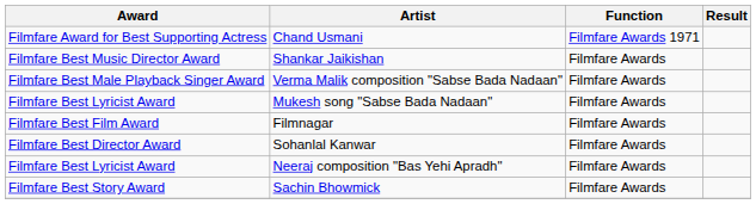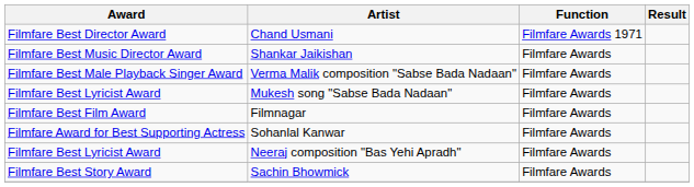 <table class="wikitable sortable">
 <tr>
 <th>Award</th>
 <th>Artist</th>
 <th>Function</th>
 <th>Result</th>
 </tr>
 <tr>
-<td><a href='#'>Filmfare Award for Best Supporting Actress</a></td>
+<td><a href='#'>Filmfare Best Director Award</a></td>
 <td><a href='#'>Chand Usmani</a></td>
 <td><a href='#'>Filmfare Awards</a> 1971</td>
 <td></td>
 </tr>
 <tr>
 <td><a href='#'>Filmfare Best Music Director Award</a></td>
 <td><a href='#'>Shankar Jaikishan</a></td>
 <td>Filmfare Awards</td>
 <td></td>
 </tr>
 <tr>
 <td><a href='#'>Filmfare Best Male Playback Singer Award</a></td>
 <td><a href='#'>Verma Malik</a> composition "Sabse Bada Nadaan"</td>
 <td>Filmfare Awards</td>
 <td></td>
 </tr>
 <tr>
 <td><a href='#'>Filmfare Best Lyricist Award</a></td>
 <td><a href='#'>Mukesh</a> song "Sabse Bada Nadaan"</td>
 <td>Filmfare Awards</td>
 <td></td>
 </tr>
 <tr>
 <td><a href='#'>Filmfare Best Film Award</a></td>
 <td>Filmnagar</td>
 <td>Filmfare Awards</td>
 <td></td>
 </tr>
 <tr>
-<td><a href='#'>Filmfare Best Director Award</a></td>
+<td><a href='#'>Filmfare Award for Best Supporting Actress</a></td>
 <td>Sohanlal Kanwar</td>
 <td>Filmfare Awards</td>
 <td></td>
 </tr>
 <tr>
 <td><a href='#'>Filmfare Best Lyricist Award</a></td>
 <td><a href='#'>Neeraj</a> composition "Bas Yehi Apradh"</td>
 <td>Filmfare Awards</td>
 <td></td>
 </tr>
 <tr>
 <td><a href='#'>Filmfare Best Story Award</a></td>
 <td><a href='#'>Sachin Bhowmick</a></td>
 <td>Filmfare Awards</td>
 <td></td>
 </tr>
 <tr>
 </tr>
 </table>
